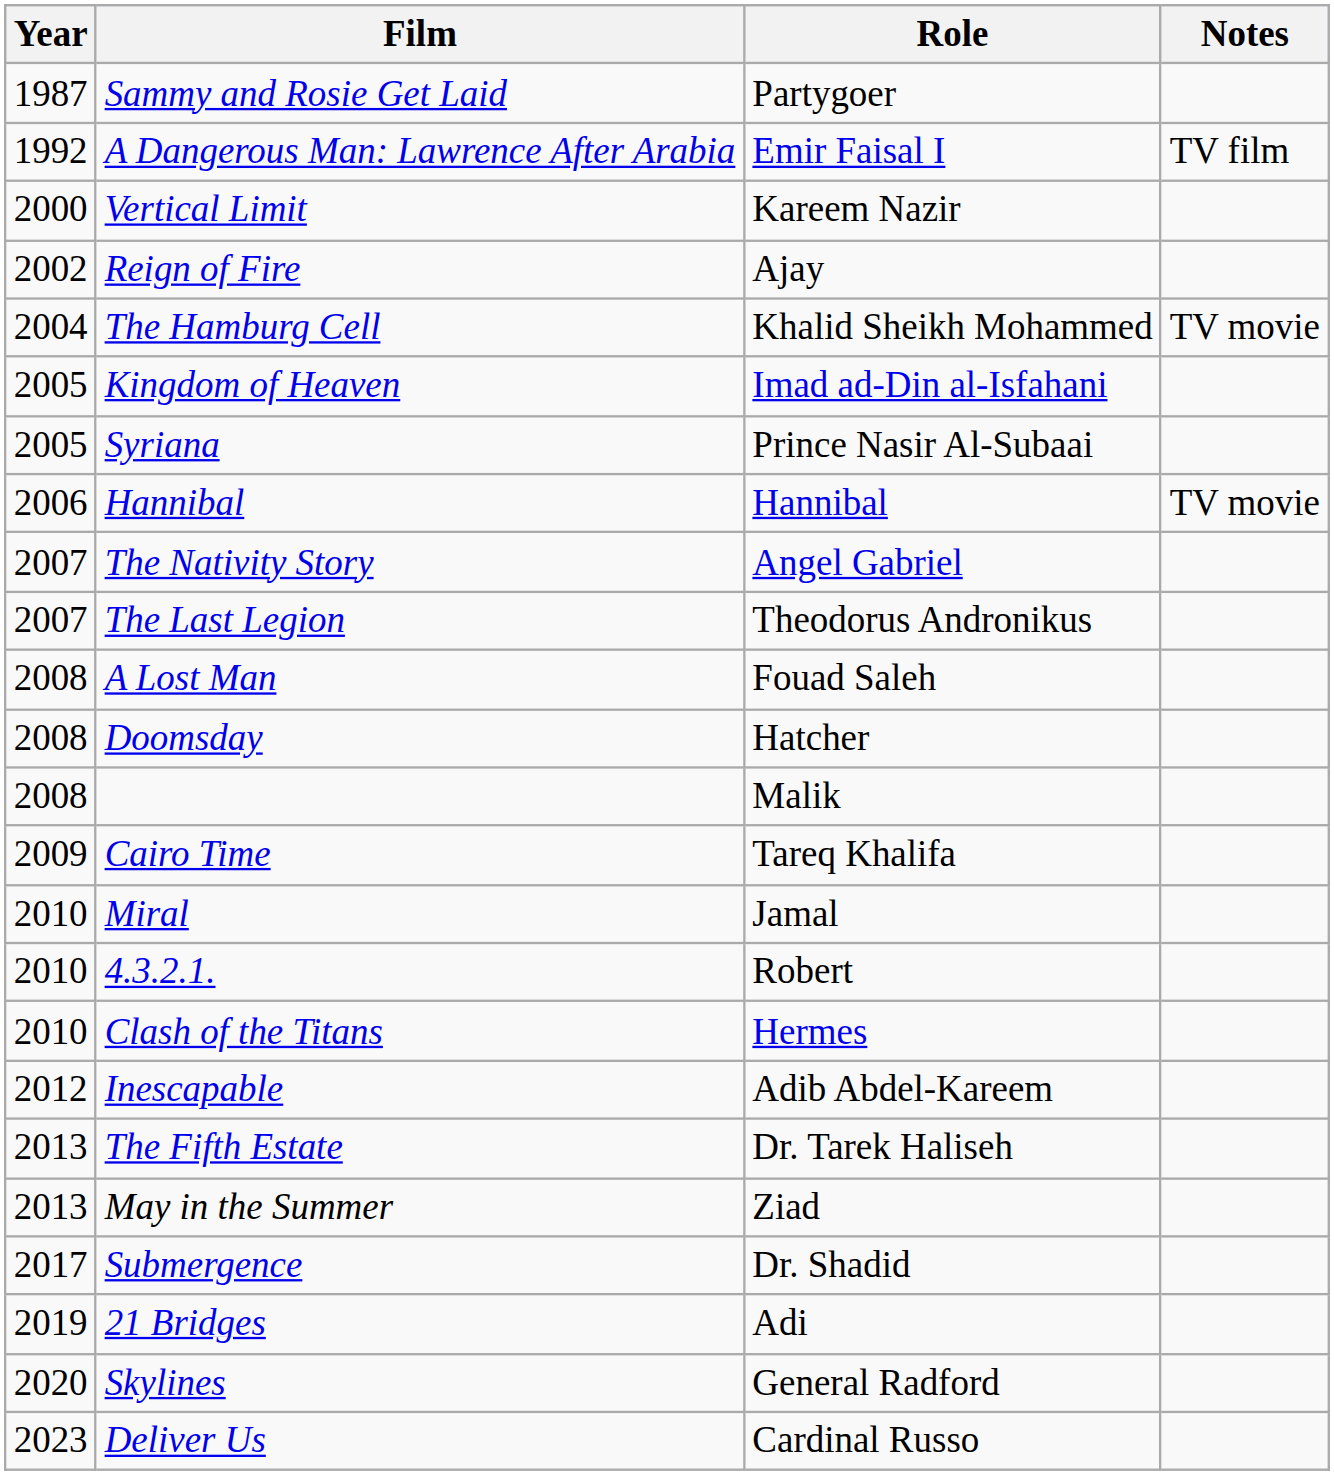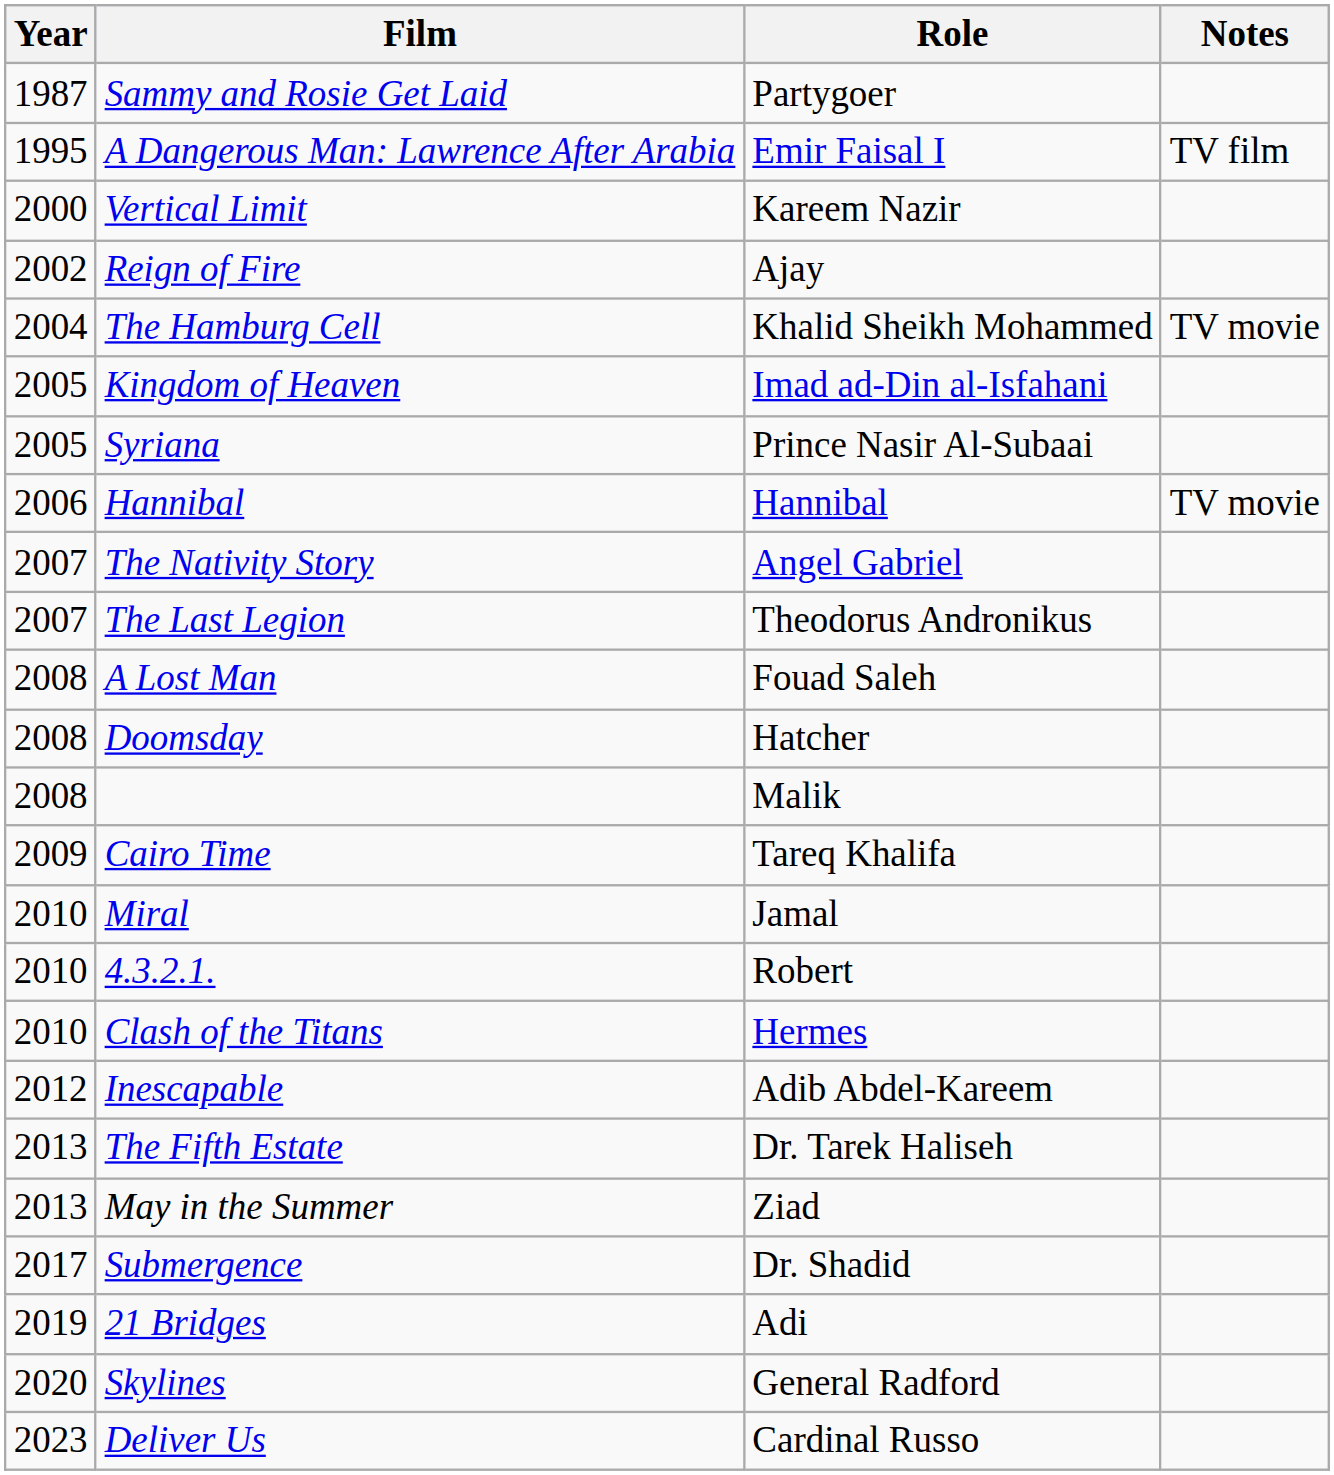 <table class="wikitable sortable">
 <tr style="background:#B0C4DE;">
 <th>Year</th>
 <th>Film</th>
 <th>Role</th>
 <th class="unsortable">Notes</th>
 </tr>
 <tr>
 <td>1987</td>
 <td><em><a href='#'>Sammy and Rosie Get Laid</a></em></td>
 <td>Partygoer</td>
 <td></td>
 </tr>
 <tr>
-<td>1992</td>
+<td>1995</td>
 <td><em><a href='#'>A Dangerous Man: Lawrence After Arabia</a></em></td>
 <td><a href='#'>Emir Faisal I</a></td>
 <td>TV film</td>
 </tr>
 <tr>
 <td>2000</td>
 <td><em><a href='#'>Vertical Limit</a></em></td>
 <td>Kareem Nazir</td>
 <td></td>
 </tr>
 <tr>
 <td>2002</td>
 <td><em><a href='#'>Reign of Fire</a></em></td>
 <td>Ajay</td>
 <td></td>
 </tr>
 <tr>
 <td>2004</td>
 <td><em><a href='#'>The Hamburg Cell</a></em></td>
 <td>Khalid Sheikh Mohammed</td>
 <td>TV movie</td>
 </tr>
 <tr>
 <td>2005</td>
 <td><em><a href='#'>Kingdom of Heaven</a></em></td>
 <td><a href='#'>Imad ad-Din al-Isfahani</a></td>
 <td></td>
 </tr>
 <tr>
 <td>2005</td>
 <td><em><a href='#'>Syriana</a></em></td>
 <td>Prince Nasir Al-Subaai</td>
 <td></td>
 </tr>
 <tr>
 <td>2006</td>
 <td><em><a href='#'>Hannibal</a></em></td>
 <td><a href='#'>Hannibal</a></td>
 <td>TV movie</td>
 </tr>
 <tr>
 <td>2007</td>
 <td><em><a href='#'>The Nativity Story</a></em></td>
 <td><a href='#'>Angel Gabriel</a></td>
 <td></td>
 </tr>
 <tr>
 <td>2007</td>
 <td><em><a href='#'>The Last Legion</a></em></td>
 <td>Theodorus Andronikus</td>
 <td></td>
 </tr>
 <tr>
 <td>2008</td>
 <td><em><a href='#'>A Lost Man</a></em></td>
 <td>Fouad Saleh</td>
 <td></td>
 </tr>
 <tr>
 <td>2008</td>
 <td><em><a href='#'>Doomsday</a></em></td>
 <td>Hatcher</td>
 <td></td>
 </tr>
 <tr>
 <td>2008</td>
 <td><em></em></td>
 <td>Malik</td>
 <td></td>
 </tr>
 <tr>
 <td>2009</td>
 <td><em><a href='#'>Cairo Time</a></em></td>
 <td>Tareq Khalifa</td>
 <td></td>
 </tr>
 <tr>
 <td>2010</td>
 <td><em><a href='#'>Miral</a></em></td>
 <td>Jamal</td>
 <td></td>
 </tr>
 <tr>
 <td>2010</td>
 <td><em><a href='#'>4.3.2.1.</a></em></td>
 <td>Robert</td>
 <td></td>
 </tr>
 <tr>
 <td>2010</td>
 <td><em><a href='#'>Clash of the Titans</a></em></td>
 <td><a href='#'>Hermes</a></td>
 <td></td>
 </tr>
 <tr>
 <td>2012</td>
 <td><em><a href='#'>Inescapable</a></em></td>
 <td>Adib Abdel-Kareem</td>
 <td></td>
 </tr>
 <tr>
 <td>2013</td>
 <td><em><a href='#'>The Fifth Estate</a></em></td>
 <td>Dr. Tarek Haliseh</td>
 <td></td>
 </tr>
 <tr>
 <td>2013</td>
 <td><em>May in the Summer</em></td>
 <td>Ziad</td>
 <td></td>
 </tr>
 <tr>
 <td>2017</td>
 <td><em><a href='#'>Submergence</a></em></td>
 <td>Dr. Shadid</td>
 <td></td>
 </tr>
 <tr>
 <td>2019</td>
 <td><em><a href='#'>21 Bridges</a></em></td>
 <td>Adi</td>
 <td></td>
 </tr>
 <tr>
 <td>2020</td>
 <td><em><a href='#'>Skylines</a></em></td>
 <td>General Radford</td>
 <td></td>
 </tr>
 <tr>
 <td>2023</td>
 <td><em><a href='#'>Deliver Us</a></em></td>
 <td>Cardinal Russo</td>
 <td></td>
 </tr>
 </table>
